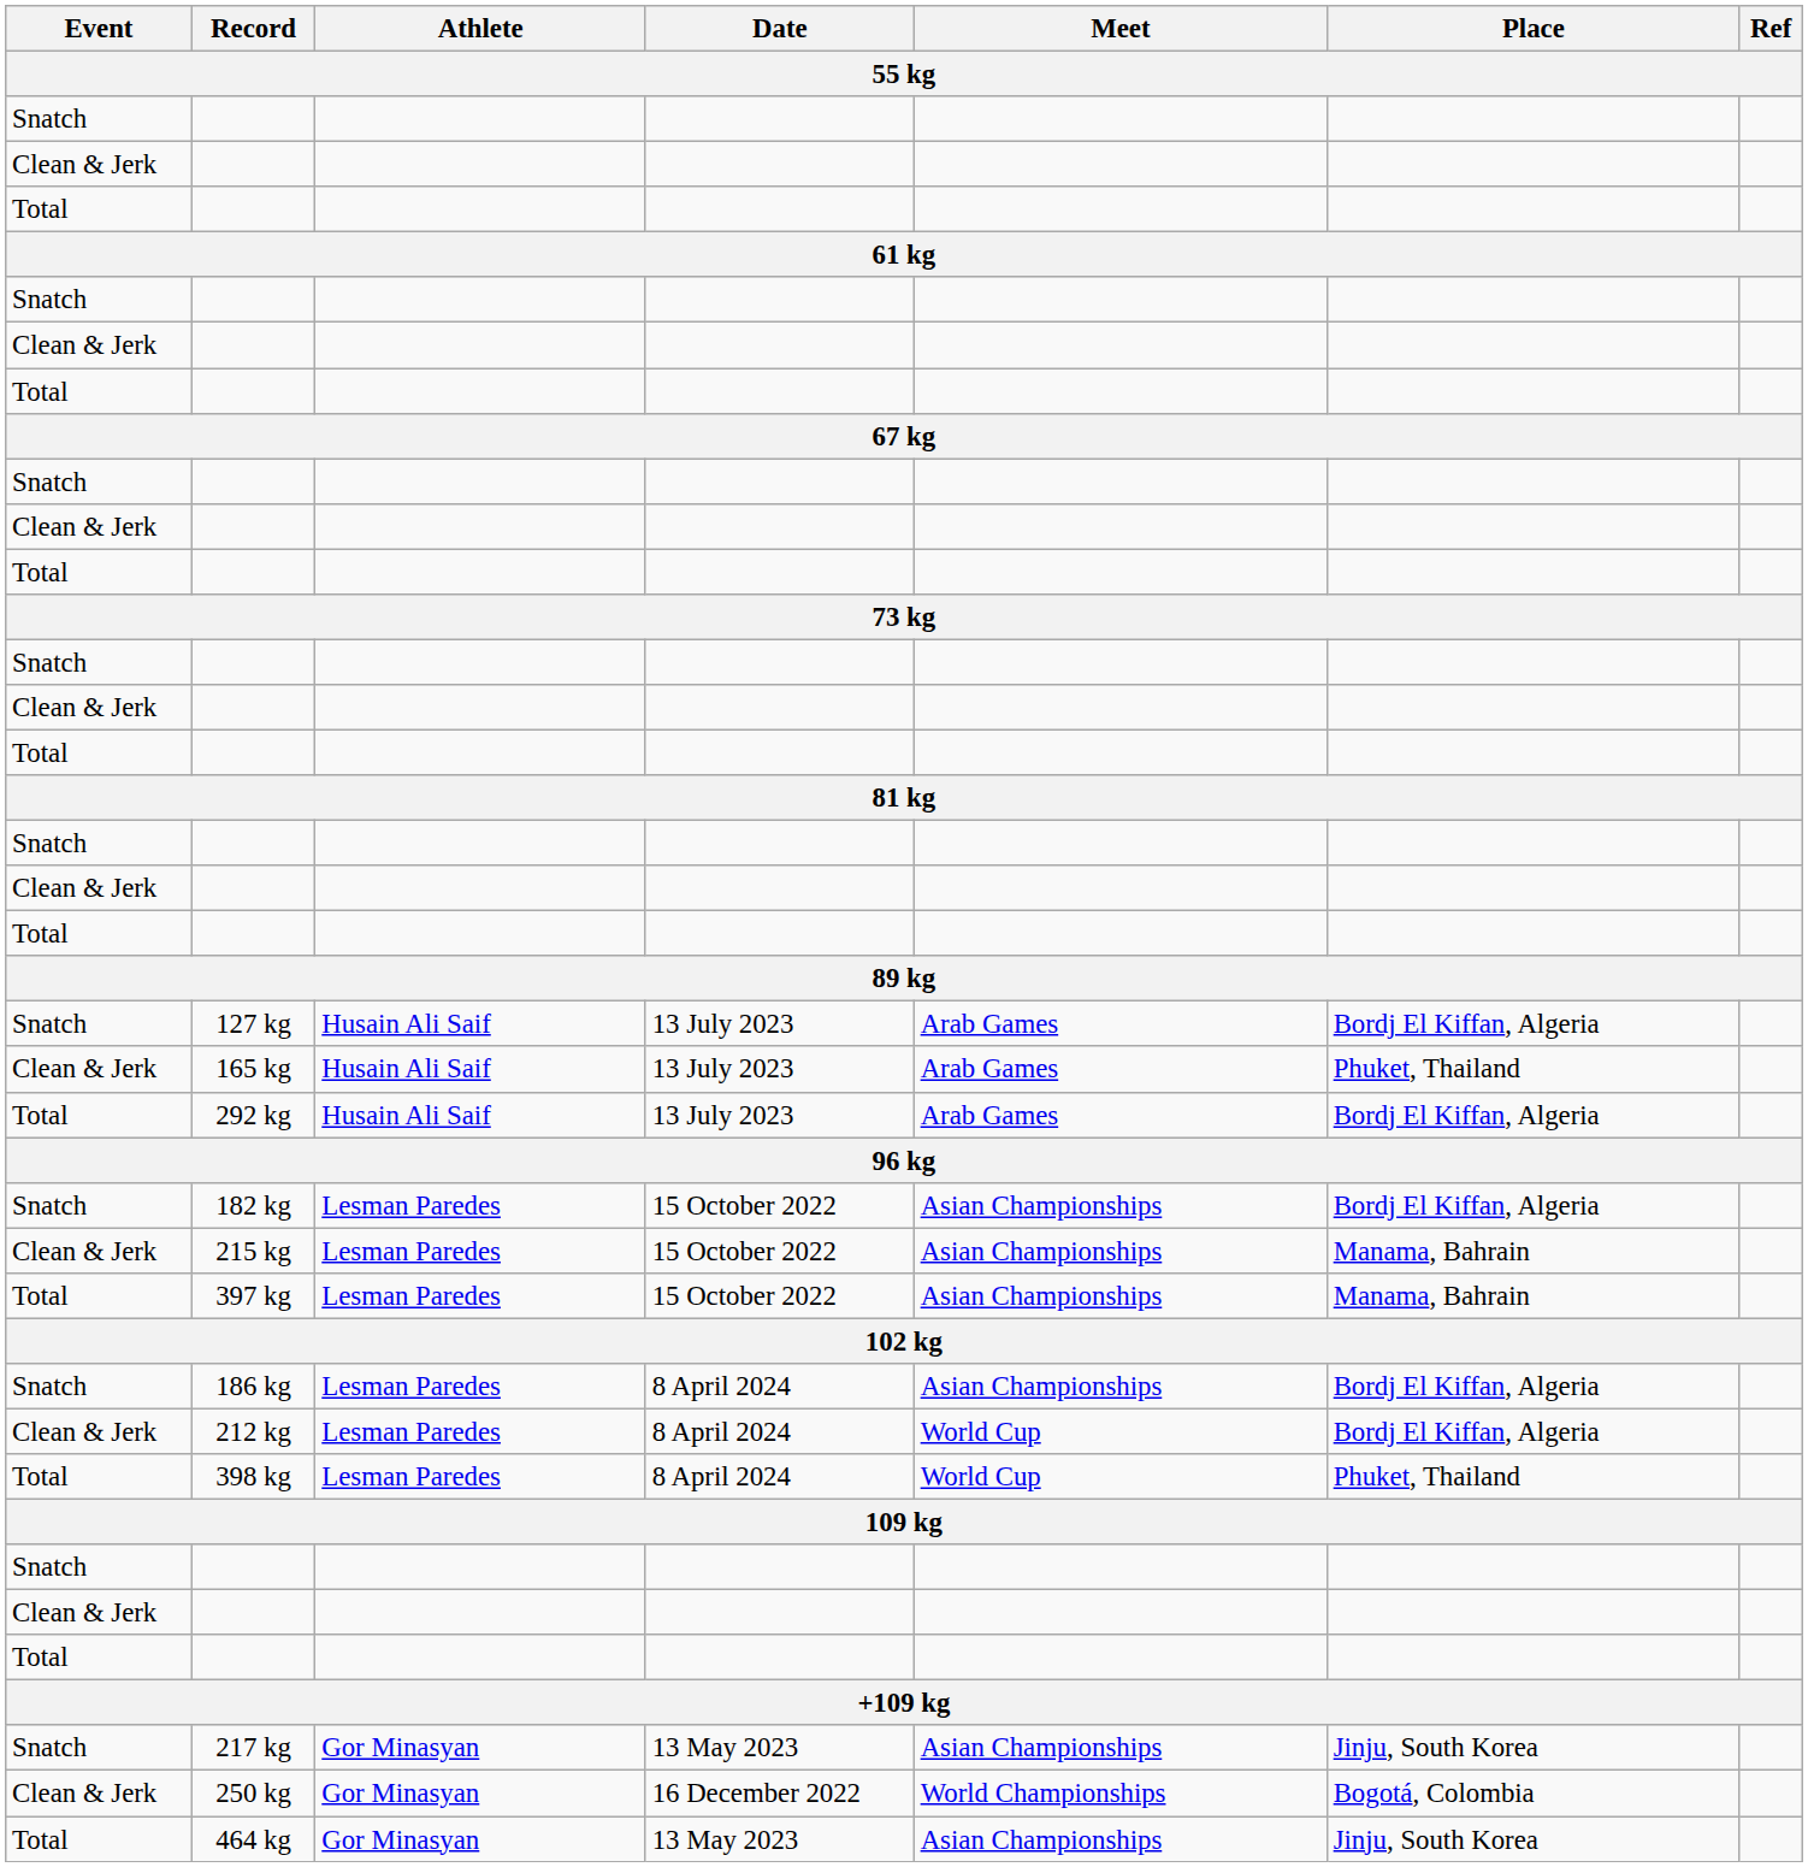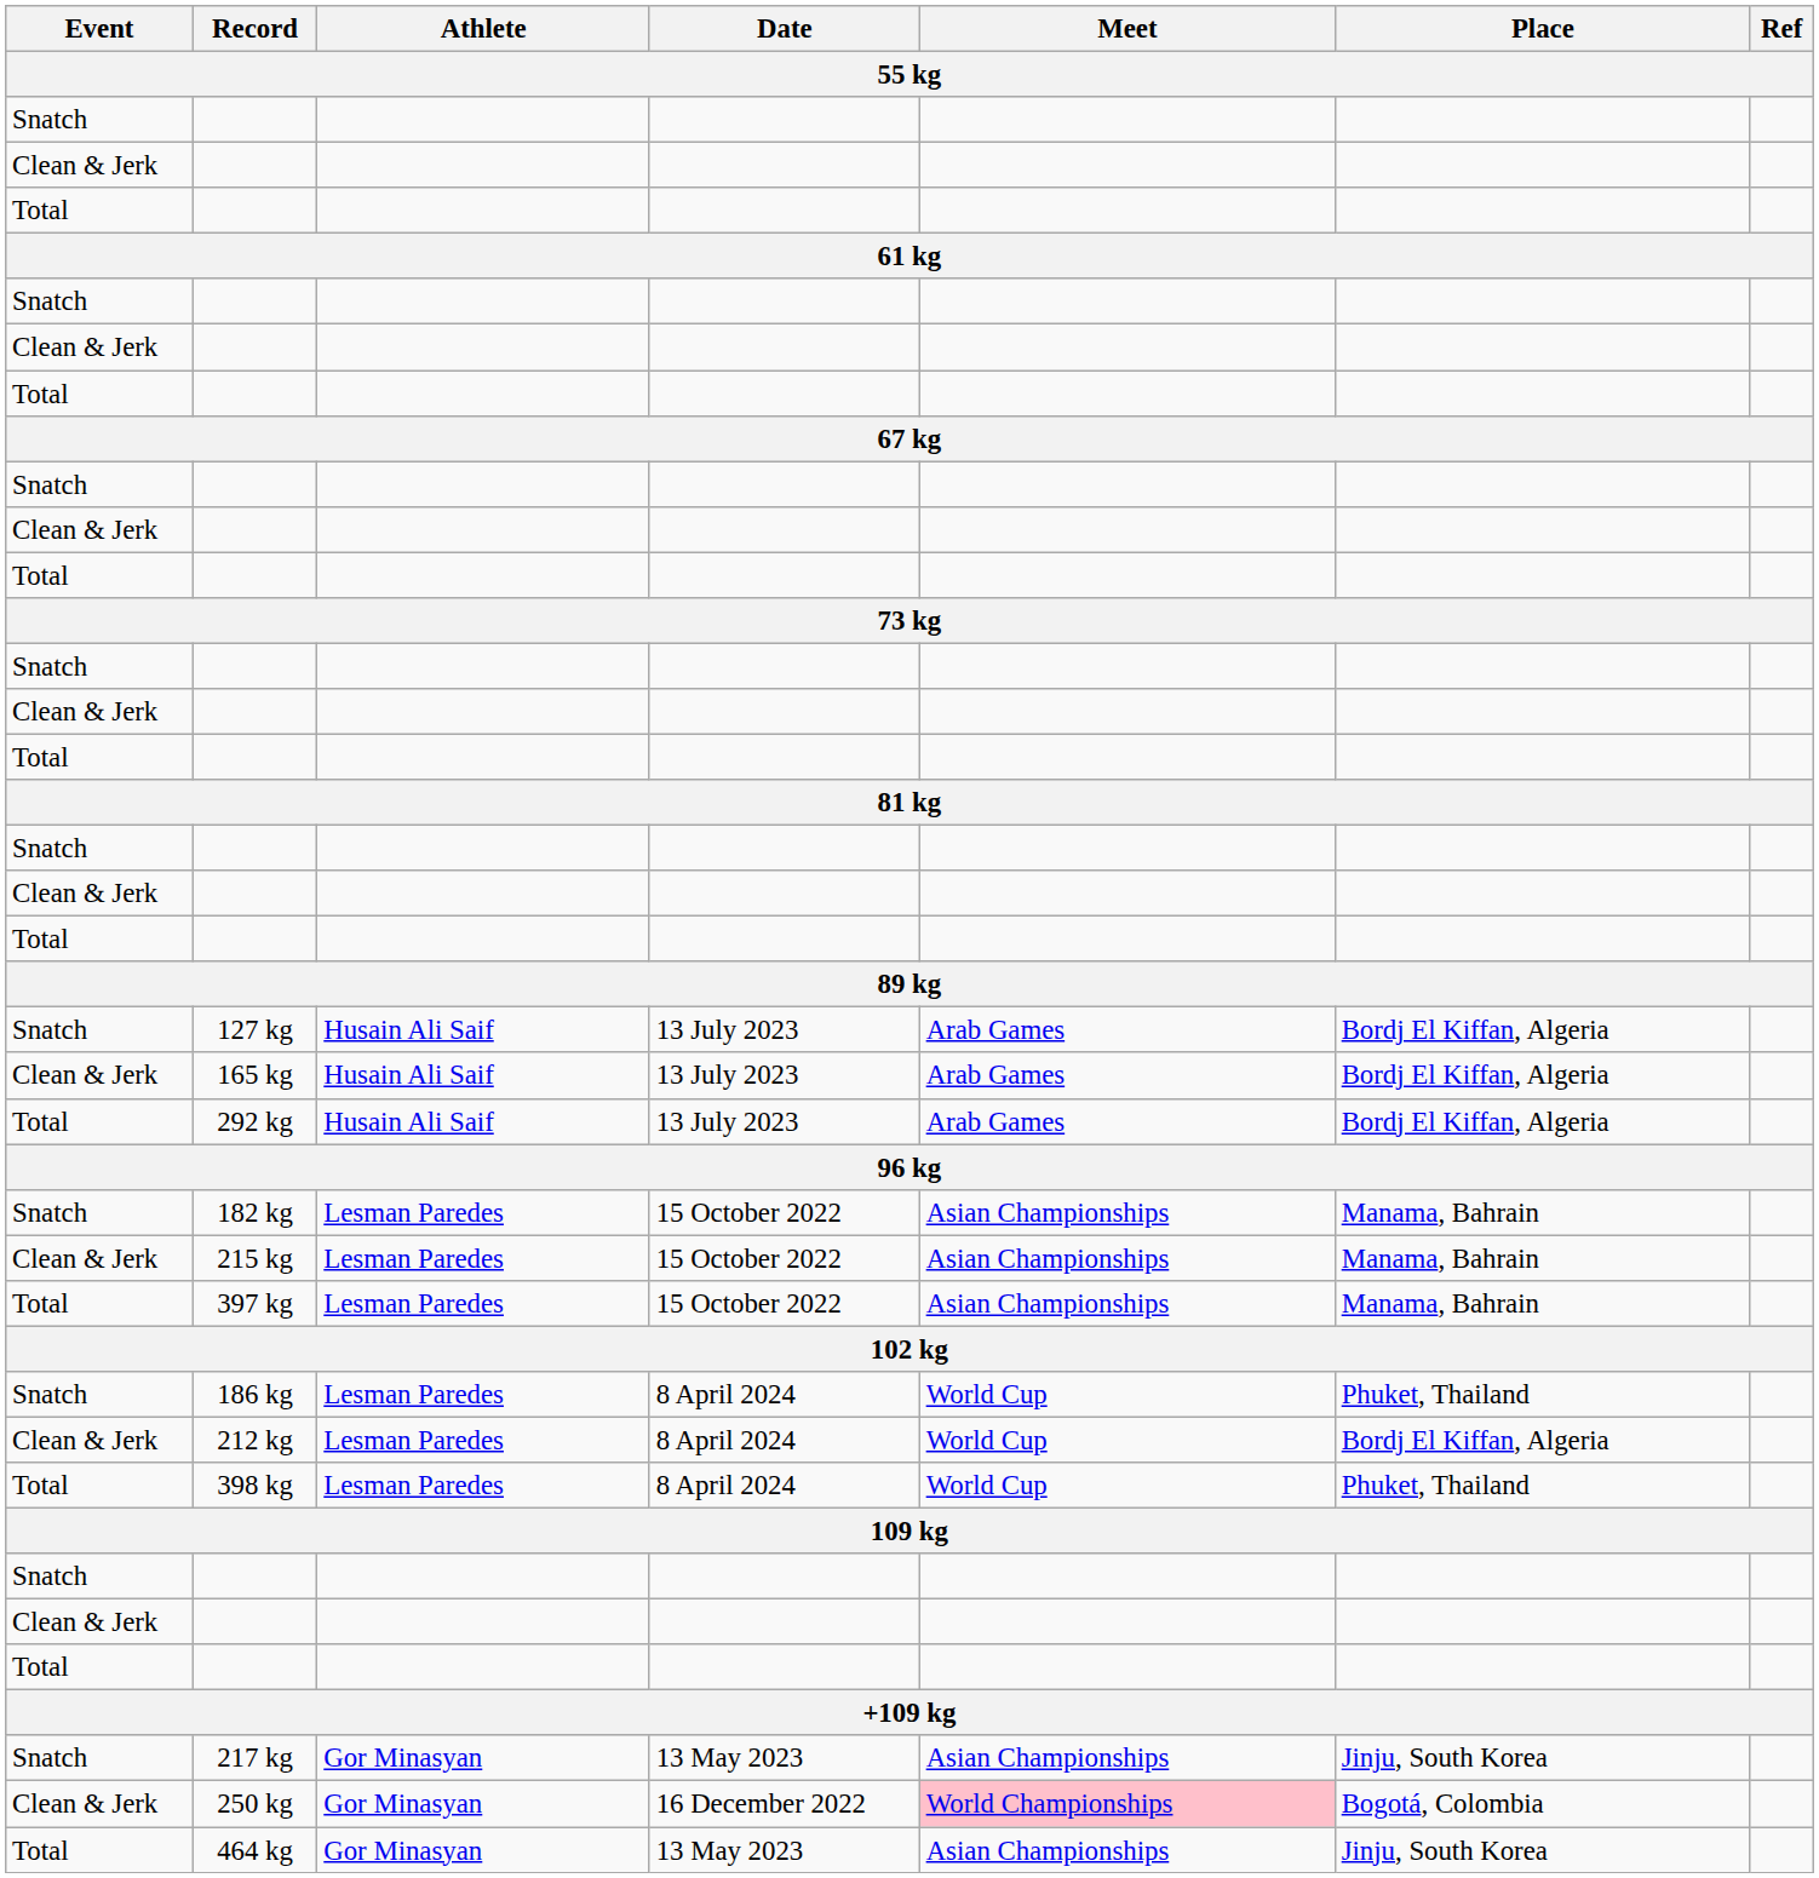 <table class="wikitable" style="font-size:95%;">
 <tr>
 <th width=9%>Event</th>
 <th width=6%>Record</th>
 <th width=16%>Athlete</th>
 <th width=13%>Date</th>
 <th width=20%>Meet</th>
 <th width=20%>Place</th>
 <th width=3%>Ref</th>
 </tr>
 <tr bgcolor="#DDDDDD">
 <th colspan="7">55 kg</th>
 </tr>
 <tr>
 <td>Snatch</td>
 <td align="center"></td>
 <td></td>
 <td></td>
 <td></td>
 <td></td>
 <td></td>
 </tr>
 <tr>
 <td>Clean & Jerk</td>
 <td align="center"></td>
 <td></td>
 <td></td>
 <td></td>
 <td></td>
 <td></td>
 </tr>
 <tr>
 <td>Total</td>
 <td align="center"></td>
 <td></td>
 <td></td>
 <td></td>
 <td></td>
 <td></td>
 </tr>
 <tr bgcolor="#DDDDDD">
 <th colspan="7">61 kg</th>
 </tr>
 <tr>
 <td>Snatch</td>
 <td align="center"></td>
 <td></td>
 <td></td>
 <td></td>
 <td></td>
 <td></td>
 </tr>
 <tr>
 <td>Clean & Jerk</td>
 <td align="center"></td>
 <td></td>
 <td></td>
 <td></td>
 <td></td>
 <td></td>
 </tr>
 <tr>
 <td>Total</td>
 <td align="center"></td>
 <td></td>
 <td></td>
 <td></td>
 <td></td>
 <td></td>
 </tr>
 <tr bgcolor="#DDDDDD">
 <th colspan="7">67 kg</th>
 </tr>
 <tr>
 <td>Snatch</td>
 <td align="center"></td>
 <td></td>
 <td></td>
 <td></td>
 <td></td>
 <td></td>
 </tr>
 <tr>
 <td>Clean & Jerk</td>
 <td align="center"></td>
 <td></td>
 <td></td>
 <td></td>
 <td></td>
 <td></td>
 </tr>
 <tr>
 <td>Total</td>
 <td align="center"></td>
 <td></td>
 <td></td>
 <td></td>
 <td></td>
 <td></td>
 </tr>
 <tr bgcolor="#DDDDDD">
 <th colspan="7">73 kg</th>
 </tr>
 <tr>
 <td>Snatch</td>
 <td align="center"></td>
 <td></td>
 <td></td>
 <td></td>
 <td></td>
 <td></td>
 </tr>
 <tr>
 <td>Clean & Jerk</td>
 <td align="center"></td>
 <td></td>
 <td></td>
 <td></td>
 <td></td>
 <td></td>
 </tr>
 <tr>
 <td>Total</td>
 <td align="center"></td>
 <td></td>
 <td></td>
 <td></td>
 <td></td>
 <td></td>
 </tr>
 <tr bgcolor="#DDDDDD">
 <th colspan="7">81 kg</th>
 </tr>
 <tr>
 <td>Snatch</td>
 <td align="center"></td>
 <td></td>
 <td></td>
 <td></td>
 <td></td>
 <td></td>
 </tr>
 <tr>
 <td>Clean & Jerk</td>
 <td align="center"></td>
 <td></td>
 <td></td>
 <td></td>
 <td></td>
 <td></td>
 </tr>
 <tr>
 <td>Total</td>
 <td align="center"></td>
 <td></td>
 <td></td>
 <td></td>
 <td></td>
 <td></td>
 </tr>
 <tr bgcolor="#DDDDDD">
 <th colspan="7">89 kg</th>
 </tr>
 <tr>
 <td>Snatch</td>
 <td align="center">127 kg</td>
 <td><a href='#'>Husain Ali Saif</a></td>
 <td>13 July 2023</td>
 <td><a href='#'>Arab Games</a></td>
 <td><a href='#'>Bordj El Kiffan</a>, Algeria</td>
 <td></td>
 </tr>
 <tr>
 <td>Clean & Jerk</td>
 <td align="center">165 kg</td>
 <td><a href='#'>Husain Ali Saif</a></td>
 <td>13 July 2023</td>
 <td><a href='#'>Arab Games</a></td>
-<td><a href='#'>Phuket</a>, Thailand</td>
+<td><a href='#'>Bordj El Kiffan</a>, Algeria</td>
 <td></td>
 </tr>
 <tr>
 <td>Total</td>
 <td align="center">292 kg</td>
 <td><a href='#'>Husain Ali Saif</a></td>
 <td>13 July 2023</td>
 <td><a href='#'>Arab Games</a></td>
 <td><a href='#'>Bordj El Kiffan</a>, Algeria</td>
 <td></td>
 </tr>
 <tr bgcolor="#DDDDDD">
 <th colspan="7">96 kg</th>
 </tr>
 <tr>
 <td>Snatch</td>
 <td align="center">182 kg</td>
 <td><a href='#'>Lesman Paredes</a></td>
 <td>15 October 2022</td>
 <td><a href='#'>Asian Championships</a></td>
-<td><a href='#'>Bordj El Kiffan</a>, Algeria</td>
+<td><a href='#'>Manama</a>, Bahrain</td>
 <td></td>
 </tr>
 <tr>
 <td>Clean & Jerk</td>
 <td align="center">215 kg</td>
 <td><a href='#'>Lesman Paredes</a></td>
 <td>15 October 2022</td>
 <td><a href='#'>Asian Championships</a></td>
 <td><a href='#'>Manama</a>, Bahrain</td>
 <td></td>
 </tr>
 <tr>
 <td>Total</td>
 <td align="center">397 kg</td>
 <td><a href='#'>Lesman Paredes</a></td>
 <td>15 October 2022</td>
 <td><a href='#'>Asian Championships</a></td>
 <td><a href='#'>Manama</a>, Bahrain</td>
 <td></td>
 </tr>
 <tr bgcolor="#DDDDDD">
 <th colspan="7">102 kg</th>
 </tr>
 <tr>
 <td>Snatch</td>
 <td align="center">186 kg</td>
 <td><a href='#'>Lesman Paredes</a></td>
 <td>8 April 2024</td>
-<td><a href='#'>Asian Championships</a></td>
-<td><a href='#'>Bordj El Kiffan</a>, Algeria</td>
+<td><a href='#'>World Cup</a></td>
+<td><a href='#'>Phuket</a>, Thailand</td>
 <td></td>
 </tr>
 <tr>
 <td>Clean & Jerk</td>
 <td align="center">212 kg</td>
 <td><a href='#'>Lesman Paredes</a></td>
 <td>8 April 2024</td>
 <td><a href='#'>World Cup</a></td>
 <td><a href='#'>Bordj El Kiffan</a>, Algeria</td>
 <td></td>
 </tr>
 <tr>
 <td>Total</td>
 <td align="center">398 kg</td>
 <td><a href='#'>Lesman Paredes</a></td>
 <td>8 April 2024</td>
 <td><a href='#'>World Cup</a></td>
 <td><a href='#'>Phuket</a>, Thailand</td>
 <td></td>
 </tr>
 <tr bgcolor="#DDDDDD">
 <th colspan="7">109 kg</th>
 </tr>
 <tr>
 <td>Snatch</td>
 <td align="center"></td>
 <td></td>
 <td></td>
 <td></td>
 <td></td>
 <td></td>
 </tr>
 <tr>
 <td>Clean & Jerk</td>
 <td align="center"></td>
 <td></td>
 <td></td>
 <td></td>
 <td></td>
 <td></td>
 </tr>
 <tr>
 <td>Total</td>
 <td align="center"></td>
 <td></td>
 <td></td>
 <td></td>
 <td></td>
 <td></td>
 </tr>
 <tr bgcolor="#DDDDDD">
 <th colspan="7">+109 kg</th>
 </tr>
 <tr>
 <td>Snatch</td>
 <td align="center">217 kg</td>
 <td><a href='#'>Gor Minasyan</a></td>
 <td>13 May 2023</td>
 <td><a href='#'>Asian Championships</a></td>
 <td><a href='#'>Jinju</a>, South Korea</td>
 <td></td>
 </tr>
 <tr>
 <td>Clean & Jerk</td>
 <td align="center">250 kg</td>
 <td><a href='#'>Gor Minasyan</a></td>
 <td>16 December 2022</td>
-<td><a href='#'>World Championships</a></td>
+<td style="background: pink;"><a href='#'>World Championships</a></td>
 <td><a href='#'>Bogotá</a>, Colombia</td>
 <td></td>
 </tr>
 <tr>
 <td>Total</td>
 <td align="center">464 kg</td>
 <td><a href='#'>Gor Minasyan</a></td>
 <td>13 May 2023</td>
 <td><a href='#'>Asian Championships</a></td>
 <td><a href='#'>Jinju</a>, South Korea</td>
 <td></td>
 </tr>
 </table>
